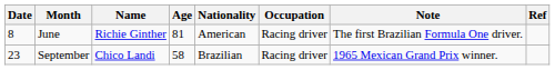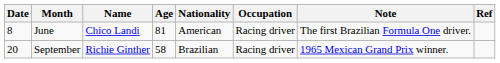 <table class="wikitable" style="font-size:85%;">
 <tr>
 <th>Date</th>
 <th>Month</th>
 <th>Name</th>
 <th>Age</th>
 <th>Nationality</th>
 <th>Occupation</th>
 <th>Note</th>
 <th>Ref</th>
 </tr>
 <tr>
 <td>8</td>
 <td>June</td>
-<td><a href='#'>Richie Ginther</a></td>
+<td><a href='#'>Chico Landi</a></td>
 <td>81</td>
 <td>American</td>
 <td>Racing driver</td>
 <td>The first Brazilian <a href='#'>Formula One</a> driver.</td>
 <td></td>
 </tr>
 <tr>
-<td>23</td>
+<td>20</td>
 <td>September</td>
-<td><a href='#'>Chico Landi</a></td>
+<td><a href='#'>Richie Ginther</a></td>
 <td>58</td>
 <td>Brazilian</td>
 <td>Racing driver</td>
 <td><a href='#'>1965 Mexican Grand Prix</a> winner.</td>
 <td></td>
 </tr>
 </table>
